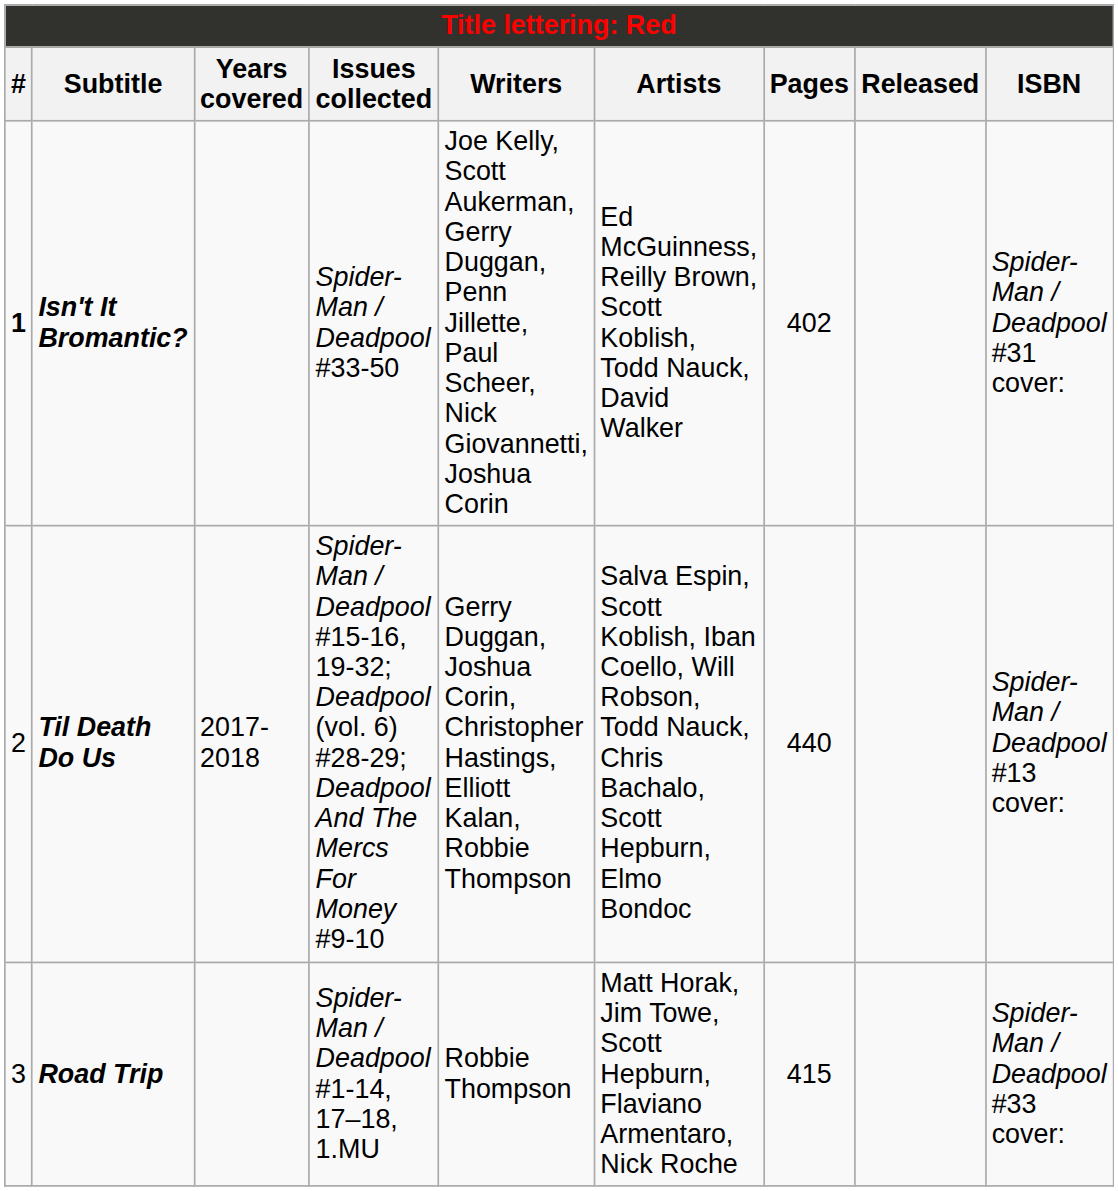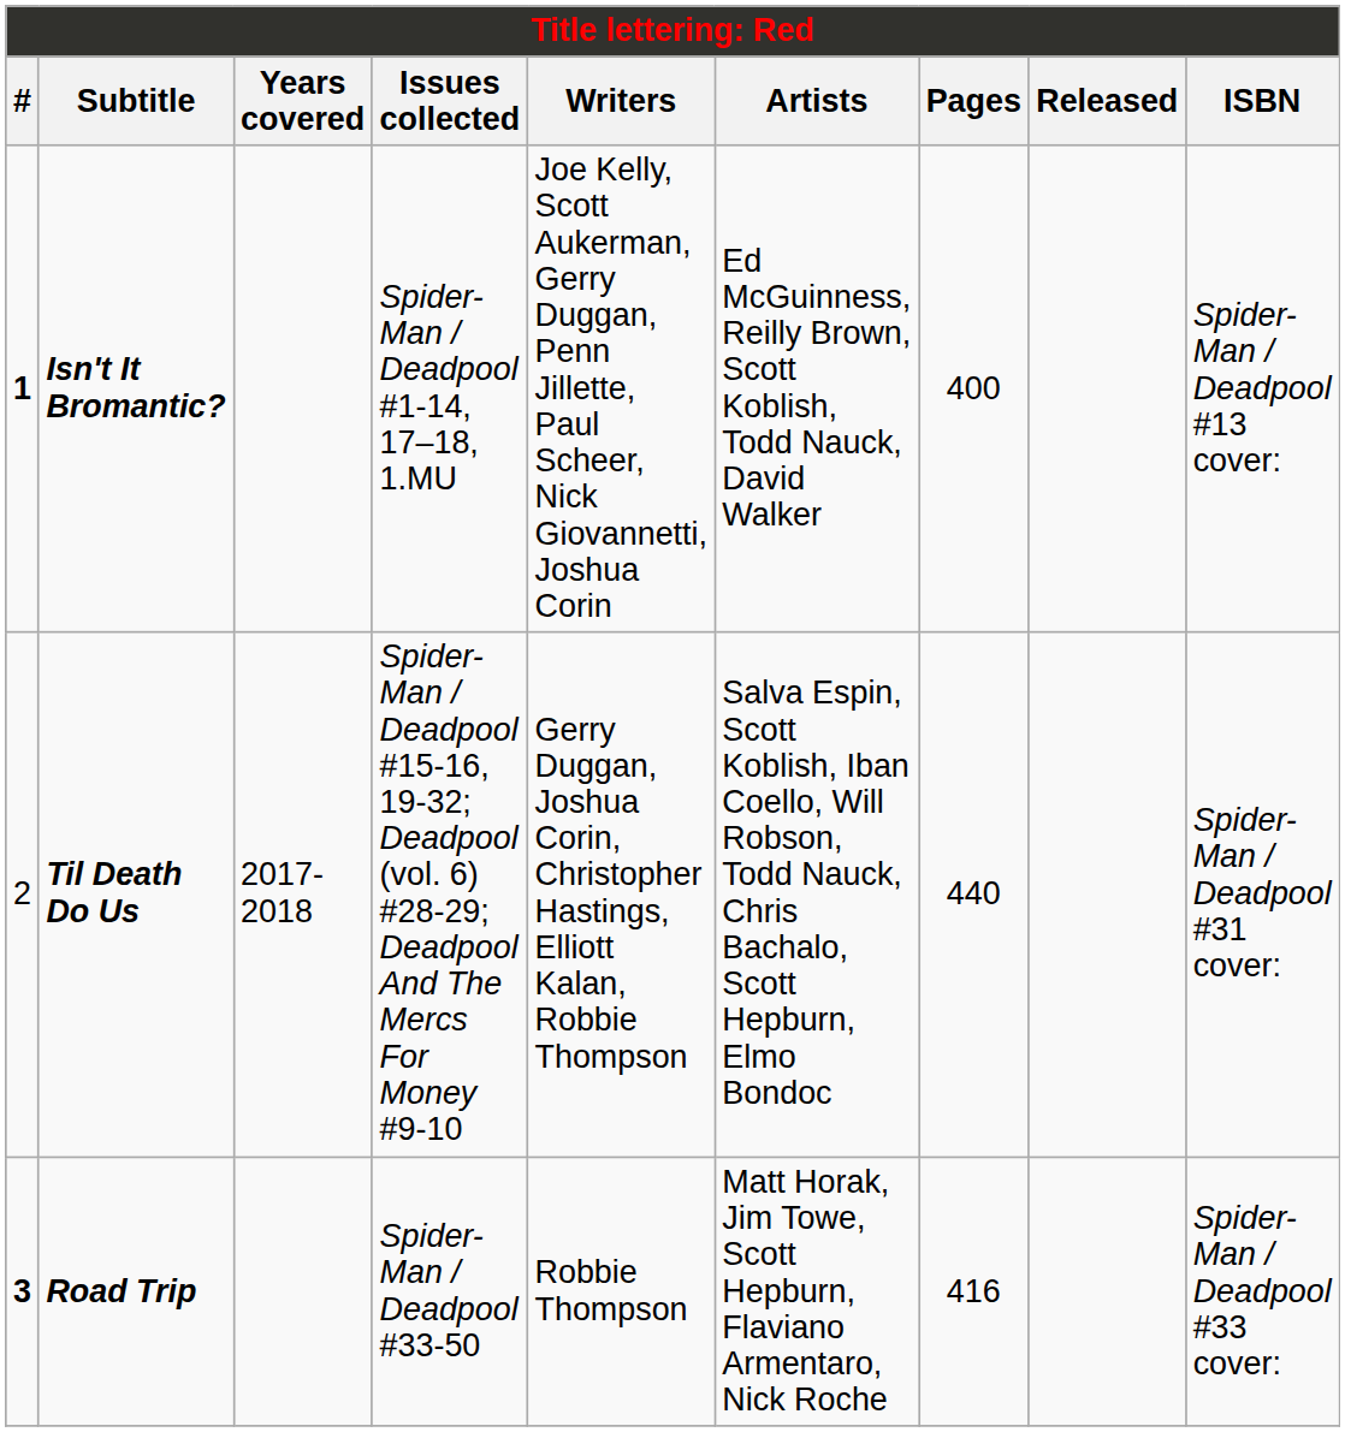 <table class="wikitable sortable" width=98%>
 <tr>
 <th colspan=9 style="background-color: #31312D; color: Red;">Title lettering: Red</th>
 </tr>
 <tr>
 <th class="unsortable">#</th>
 <th class="unsortable">Subtitle</th>
 <th>Years covered</th>
 <th class="unsortable">Issues collected</th>
 <th class="unsortable">Writers</th>
 <th class="unsortable">Artists</th>
 <th class="unsortable">Pages</th>
 <th>Released</th>
 <th class="unsortable">ISBN</th>
 </tr>
 <tr>
 <td><strong>1</strong></td>
 <td><strong><em>Isn't It Bromantic?</em></strong></td>
 <td></td>
-<td><em>Spider-Man / Deadpool</em> #33-50</td>
+<td><em>Spider-Man / Deadpool</em> #1-14, 17–18, 1.MU</td>
 <td>Joe Kelly, Scott Aukerman, Gerry Duggan, Penn Jillette, Paul Scheer, Nick Giovannetti, Joshua Corin</td>
 <td>Ed McGuinness, Reilly Brown, Scott Koblish, Todd Nauck, David Walker</td>
-<td style="text-align: center;">402</td>
+<td style="text-align: center;">400</td>
 <td></td>
-<td><em>Spider-Man / Deadpool</em> #31 cover: </td>
+<td><em>Spider-Man / Deadpool</em> #13 cover: </td>
 </tr>
 <tr>
 <td>2</td>
 <td><strong><em>Til Death Do Us</em></strong></td>
 <td>2017-2018</td>
 <td><em>Spider-Man / Deadpool</em> #15-16, 19-32; <em>Deadpool</em> (vol. 6) #28-29; <em>Deadpool And The Mercs For Money</em> #9-10</td>
 <td>Gerry Duggan, Joshua Corin, Christopher Hastings, Elliott Kalan, Robbie Thompson</td>
 <td>Salva Espin, Scott Koblish, Iban Coello, Will Robson, Todd Nauck, Chris Bachalo, Scott Hepburn, Elmo Bondoc</td>
 <td style="text-align: center;">440</td>
 <td></td>
-<td><em>Spider-Man / Deadpool</em> #13 cover: </td>
+<td><em>Spider-Man / Deadpool</em> #31 cover: </td>
 </tr>
 <tr>
-<td>3</td>
+<td><strong>3</strong></td>
 <td><strong><em>Road Trip</em></strong></td>
 <td></td>
-<td><em>Spider-Man / Deadpool</em> #1-14, 17–18, 1.MU</td>
+<td><em>Spider-Man / Deadpool</em> #33-50</td>
 <td>Robbie Thompson</td>
 <td>Matt Horak, Jim Towe, Scott Hepburn, Flaviano Armentaro, Nick Roche</td>
-<td style="text-align: center;">415</td>
+<td style="text-align: center;">416</td>
 <td></td>
 <td><em>Spider-Man / Deadpool</em> #33 cover: </td>
 </tr>
 </table>
